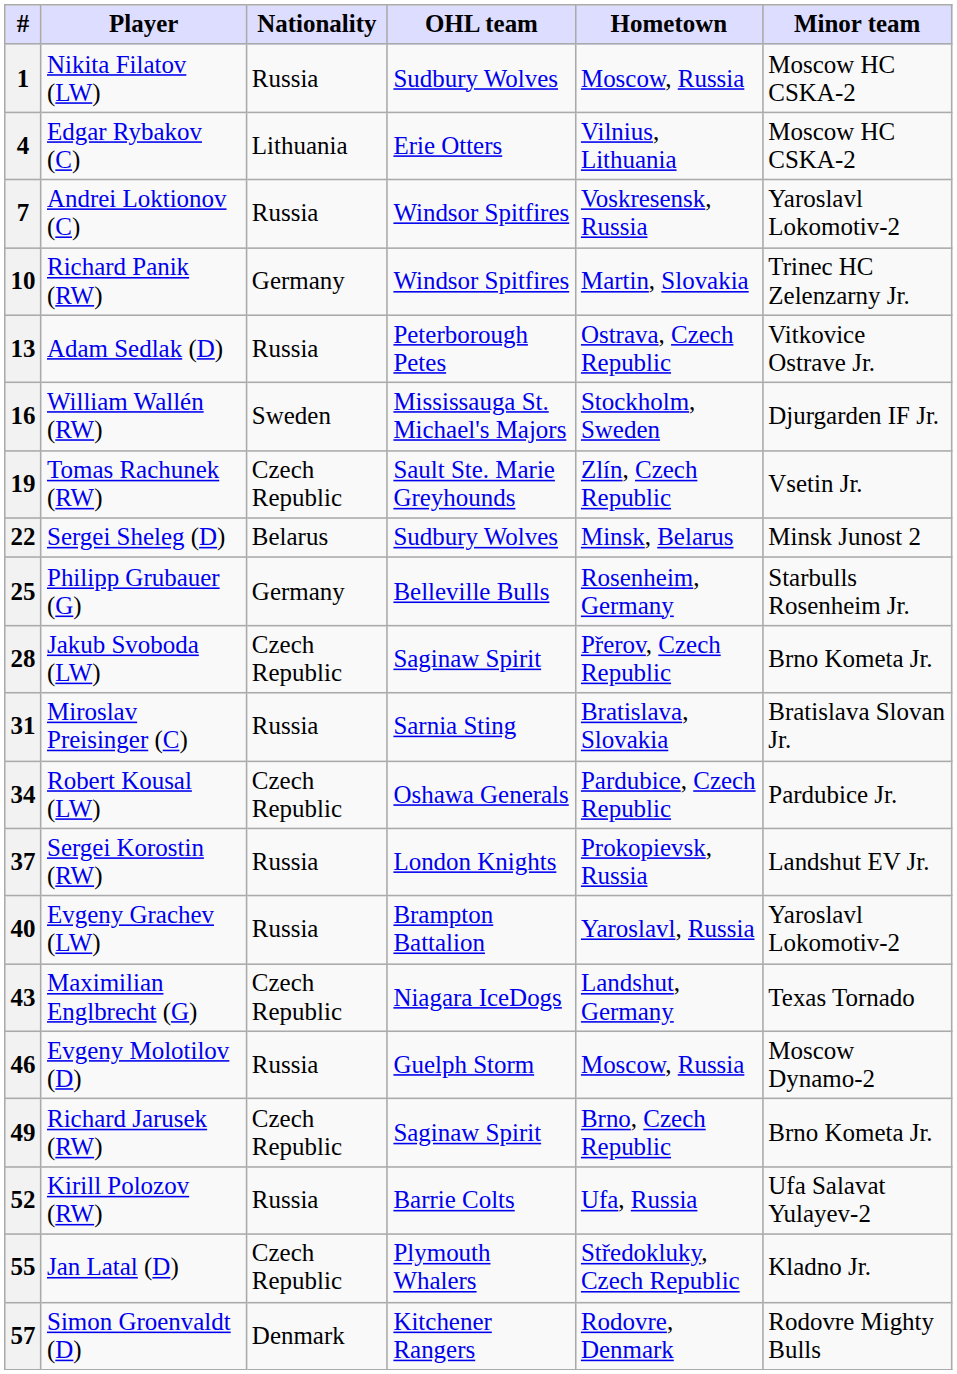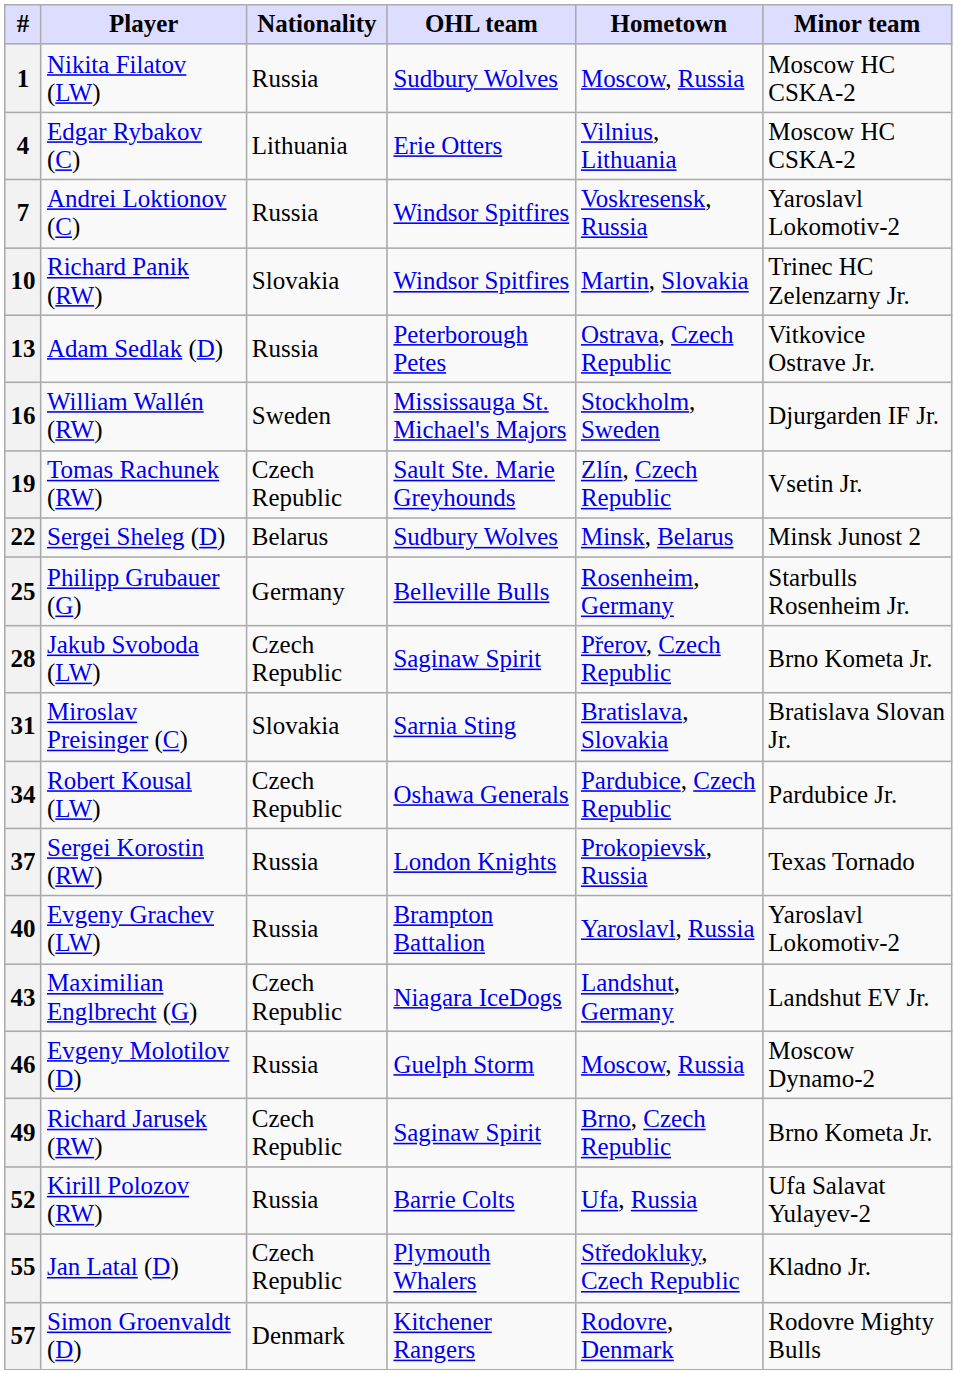 <table class="wikitable">
 <tr>
 <th style="background:#ddf; width:2.75%;">#</th>
 <th style="background:#ddf; width:22.0%;">Player</th>
 <th style="background:#ddf; width:15.0%;">Nationality</th>
 <th style="background:#ddf; width:20.0%;">OHL team</th>
 <th style="background:#ddf; width:20.0%;">Hometown</th>
 <th style="background:#ddf; width:100.0%;">Minor team</th>
 </tr>
 <tr>
 <th>1</th>
 <td><a href='#'>Nikita Filatov</a> (<a href='#'>LW</a>)</td>
 <td> Russia</td>
 <td><a href='#'>Sudbury Wolves</a></td>
 <td><a href='#'>Moscow</a>, <a href='#'>Russia</a></td>
 <td>Moscow HC CSKA-2</td>
 </tr>
 <tr>
 <th>4</th>
 <td><a href='#'>Edgar Rybakov</a> (<a href='#'>C</a>)</td>
 <td> Lithuania</td>
 <td><a href='#'>Erie Otters</a></td>
 <td><a href='#'>Vilnius</a>, <a href='#'>Lithuania</a></td>
 <td>Moscow HC CSKA-2</td>
 </tr>
 <tr>
 <th>7</th>
 <td><a href='#'>Andrei Loktionov</a> (<a href='#'>C</a>)</td>
 <td> Russia</td>
 <td><a href='#'>Windsor Spitfires</a></td>
 <td><a href='#'>Voskresensk</a>, <a href='#'>Russia</a></td>
 <td>Yaroslavl Lokomotiv-2</td>
 </tr>
 <tr>
 <th>10</th>
 <td><a href='#'>Richard Panik</a> (<a href='#'>RW</a>)</td>
-<td> Germany</td>
+<td> Slovakia</td>
 <td><a href='#'>Windsor Spitfires</a></td>
 <td><a href='#'>Martin</a>, <a href='#'>Slovakia</a></td>
 <td>Trinec HC Zelenzarny Jr.</td>
 </tr>
 <tr>
 <th>13</th>
 <td><a href='#'>Adam Sedlak</a> (<a href='#'>D</a>)</td>
 <td> Russia</td>
 <td><a href='#'>Peterborough Petes</a></td>
 <td><a href='#'>Ostrava</a>, <a href='#'>Czech Republic</a></td>
 <td>Vitkovice Ostrave Jr.</td>
 </tr>
 <tr>
 <th>16</th>
 <td><a href='#'>William Wallén</a> (<a href='#'>RW</a>)</td>
 <td> Sweden</td>
 <td><a href='#'>Mississauga St. Michael's Majors</a></td>
 <td><a href='#'>Stockholm</a>, <a href='#'>Sweden</a></td>
 <td>Djurgarden IF Jr.</td>
 </tr>
 <tr>
 <th>19</th>
 <td><a href='#'>Tomas Rachunek</a> (<a href='#'>RW</a>)</td>
 <td> Czech Republic</td>
 <td><a href='#'>Sault Ste. Marie Greyhounds</a></td>
 <td><a href='#'>Zlín</a>, <a href='#'>Czech Republic</a></td>
 <td>Vsetin Jr.</td>
 </tr>
 <tr>
 <th>22</th>
 <td><a href='#'>Sergei Sheleg</a> (<a href='#'>D</a>)</td>
 <td> Belarus</td>
 <td><a href='#'>Sudbury Wolves</a></td>
 <td><a href='#'>Minsk</a>, <a href='#'>Belarus</a></td>
 <td>Minsk Junost 2</td>
 </tr>
 <tr>
 <th>25</th>
 <td><a href='#'>Philipp Grubauer</a> (<a href='#'>G</a>)</td>
 <td> Germany</td>
 <td><a href='#'>Belleville Bulls</a></td>
 <td><a href='#'>Rosenheim</a>, <a href='#'>Germany</a></td>
 <td>Starbulls Rosenheim Jr.</td>
 </tr>
 <tr>
 <th>28</th>
 <td><a href='#'>Jakub Svoboda</a> (<a href='#'>LW</a>)</td>
 <td> Czech Republic</td>
 <td><a href='#'>Saginaw Spirit</a></td>
 <td><a href='#'>Přerov</a>, <a href='#'>Czech Republic</a></td>
 <td>Brno Kometa Jr.</td>
 </tr>
 <tr>
 <th>31</th>
 <td><a href='#'>Miroslav Preisinger</a> (<a href='#'>C</a>)</td>
-<td> Russia</td>
+<td> Slovakia</td>
 <td><a href='#'>Sarnia Sting</a></td>
 <td><a href='#'>Bratislava</a>, <a href='#'>Slovakia</a></td>
 <td>Bratislava Slovan Jr.</td>
 </tr>
 <tr>
 <th>34</th>
 <td><a href='#'>Robert Kousal</a> (<a href='#'>LW</a>)</td>
 <td> Czech Republic</td>
 <td><a href='#'>Oshawa Generals</a></td>
 <td><a href='#'>Pardubice</a>, <a href='#'>Czech Republic</a></td>
 <td>Pardubice Jr.</td>
 </tr>
 <tr>
 <th>37</th>
 <td><a href='#'>Sergei Korostin</a> (<a href='#'>RW</a>)</td>
 <td> Russia</td>
 <td><a href='#'>London Knights</a></td>
 <td><a href='#'>Prokopievsk</a>, <a href='#'>Russia</a></td>
-<td>Landshut EV Jr.</td>
+<td>Texas Tornado</td>
 </tr>
 <tr>
 <th>40</th>
 <td><a href='#'>Evgeny Grachev</a> (<a href='#'>LW</a>)</td>
 <td> Russia</td>
 <td><a href='#'>Brampton Battalion</a></td>
 <td><a href='#'>Yaroslavl</a>, <a href='#'>Russia</a></td>
 <td>Yaroslavl Lokomotiv-2</td>
 </tr>
 <tr>
 <th>43</th>
 <td><a href='#'>Maximilian Englbrecht</a> (<a href='#'>G</a>)</td>
 <td> Czech Republic</td>
 <td><a href='#'>Niagara IceDogs</a></td>
 <td><a href='#'>Landshut</a>, <a href='#'>Germany</a></td>
-<td>Texas Tornado</td>
+<td>Landshut EV Jr.</td>
 </tr>
 <tr>
 <th>46</th>
 <td><a href='#'>Evgeny Molotilov</a> (<a href='#'>D</a>)</td>
 <td> Russia</td>
 <td><a href='#'>Guelph Storm</a></td>
 <td><a href='#'>Moscow</a>, <a href='#'>Russia</a></td>
 <td>Moscow Dynamo-2</td>
 </tr>
 <tr>
 <th>49</th>
 <td><a href='#'>Richard Jarusek</a> (<a href='#'>RW</a>)</td>
 <td> Czech Republic</td>
 <td><a href='#'>Saginaw Spirit</a></td>
 <td><a href='#'>Brno</a>, <a href='#'>Czech Republic</a></td>
 <td>Brno Kometa Jr.</td>
 </tr>
 <tr>
 <th>52</th>
 <td><a href='#'>Kirill Polozov</a> (<a href='#'>RW</a>)</td>
 <td> Russia</td>
 <td><a href='#'>Barrie Colts</a></td>
 <td><a href='#'>Ufa</a>, <a href='#'>Russia</a></td>
 <td>Ufa Salavat Yulayev-2</td>
 </tr>
 <tr>
 <th>55</th>
 <td><a href='#'>Jan Latal</a> (<a href='#'>D</a>)</td>
 <td> Czech Republic</td>
 <td><a href='#'>Plymouth Whalers</a></td>
 <td><a href='#'>Středokluky</a>, <a href='#'>Czech Republic</a></td>
 <td>Kladno Jr.</td>
 </tr>
 <tr>
 <th>57</th>
 <td><a href='#'>Simon Groenvaldt</a> (<a href='#'>D</a>)</td>
 <td> Denmark</td>
 <td><a href='#'>Kitchener Rangers</a></td>
 <td><a href='#'>Rodovre</a>, <a href='#'>Denmark</a></td>
 <td>Rodovre Mighty Bulls</td>
 </tr>
 </table>
